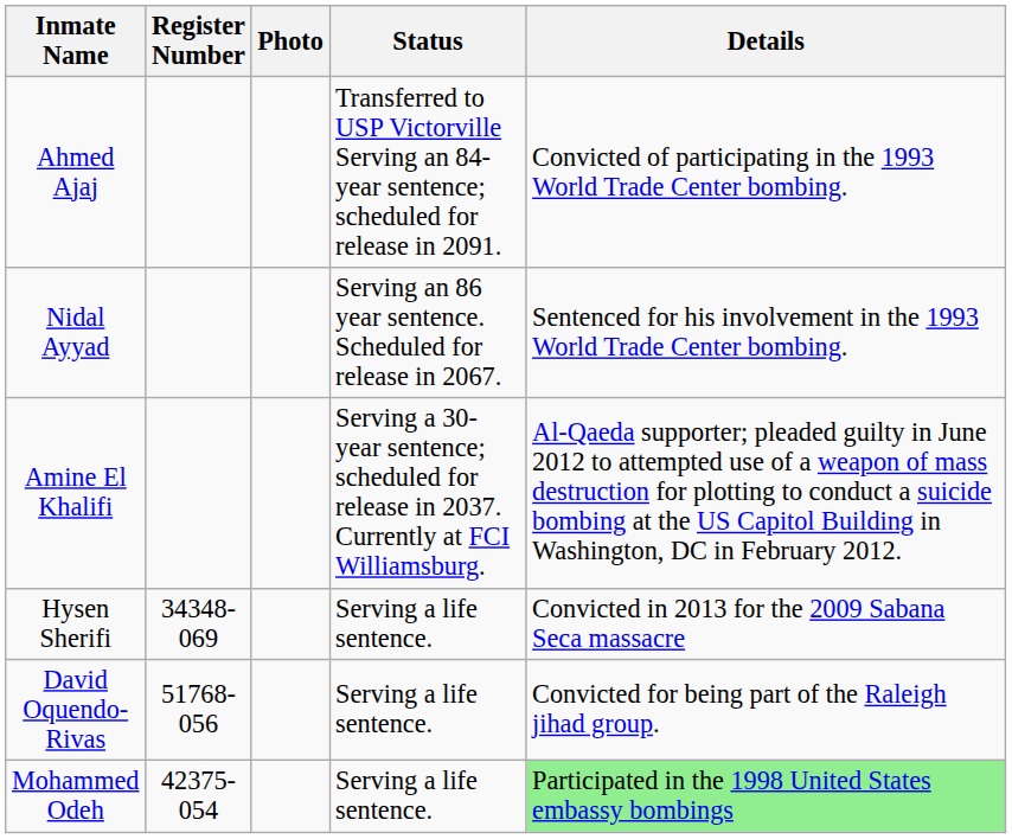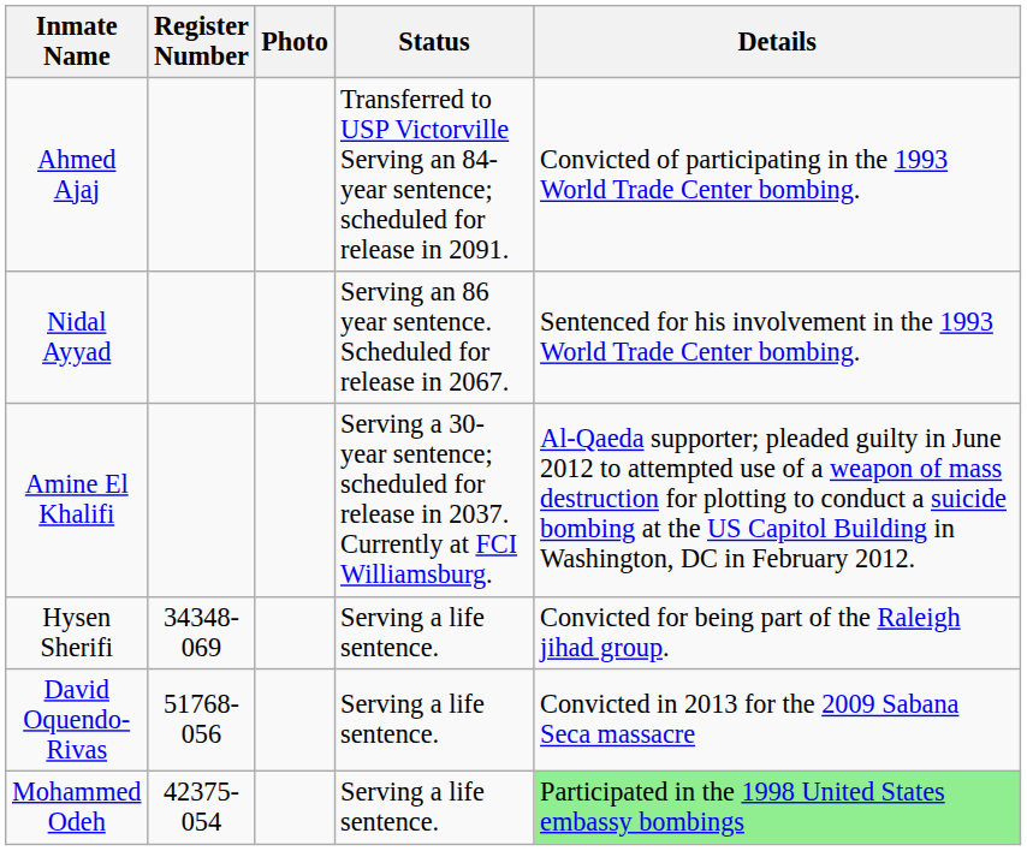 <table class="wikitable sortable">
 <tr>
 <th width="14%">Inmate Name</th>
 <th width="10%">Register Number</th>
 <th width=5%>Photo</th>
 <th width="20%">Status</th>
 <th width="56%">Details</th>
 </tr>
 <tr>
 <td style="text-align:center;"><a href='#'>Ahmed Ajaj</a></td>
 <td style="text-align:center;"></td>
 <td></td>
 <td>Transferred to <a href='#'>USP Victorville</a> Serving an 84-year sentence; scheduled for release in 2091.</td>
 <td>Convicted of participating in the <a href='#'>1993 World Trade Center bombing</a>.</td>
 </tr>
 <tr>
 <td style="text-align:center;"><a href='#'>Nidal Ayyad</a></td>
 <td style="text-align:center;"></td>
 <td></td>
 <td>Serving an 86 year sentence. Scheduled for release in 2067.</td>
 <td>Sentenced for his involvement in the <a href='#'>1993 World Trade Center bombing</a>.</td>
 </tr>
 <tr>
 <td style="text-align:center;"><a href='#'>Amine El Khalifi</a></td>
 <td style="text-align:center;"></td>
 <td></td>
 <td>Serving a 30-year sentence; scheduled for release in 2037. Currently at <a href='#'>FCI Williamsburg</a>.</td>
 <td><a href='#'>Al-Qaeda</a> supporter; pleaded guilty in June 2012 to attempted use of a <a href='#'>weapon of mass destruction</a> for plotting to conduct a <a href='#'>suicide bombing</a> at the <a href='#'>US Capitol Building</a> in Washington, DC in February 2012.</td>
 </tr>
 <tr>
 <td style="text-align:center;">Hysen Sherifi</td>
 <td style="text-align:center;">34348-069</td>
 <td></td>
 <td>Serving a life sentence.</td>
-<td>Convicted in 2013 for the <a href='#'>2009 Sabana Seca massacre</a></td>
+<td>Convicted for being part of the <a href='#'>Raleigh jihad group</a>.</td>
 </tr>
 <tr>
 <td style="text-align:center;"><a href='#'>David Oquendo-Rivas</a></td>
 <td style="text-align:center;">51768-056</td>
 <td></td>
 <td>Serving a life sentence.</td>
-<td>Convicted for being part of the <a href='#'>Raleigh jihad group</a>.</td>
+<td>Convicted in 2013 for the <a href='#'>2009 Sabana Seca massacre</a></td>
 </tr>
 <tr>
 <td style="text-align:center;"><a href='#'>Mohammed Odeh</a></td>
 <td style="text-align:center;">42375-054</td>
 <td></td>
 <td>Serving a life sentence.</td>
 <td style="background: lightgreen;">Participated in the <a href='#'>1998 United States embassy bombings</a></td>
 </tr>
 </table>
